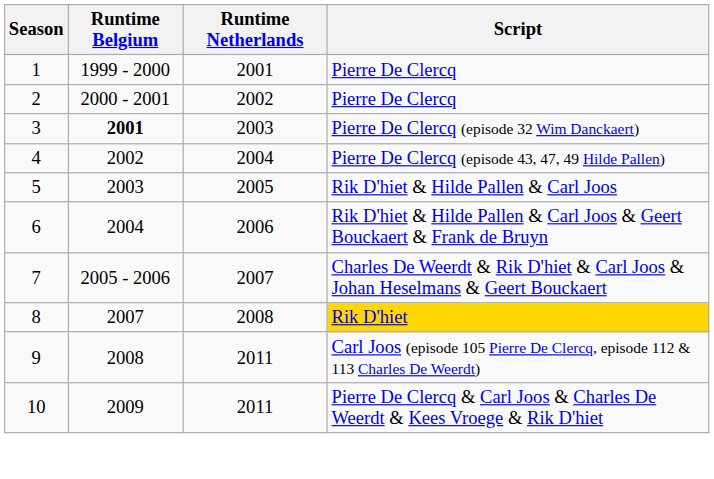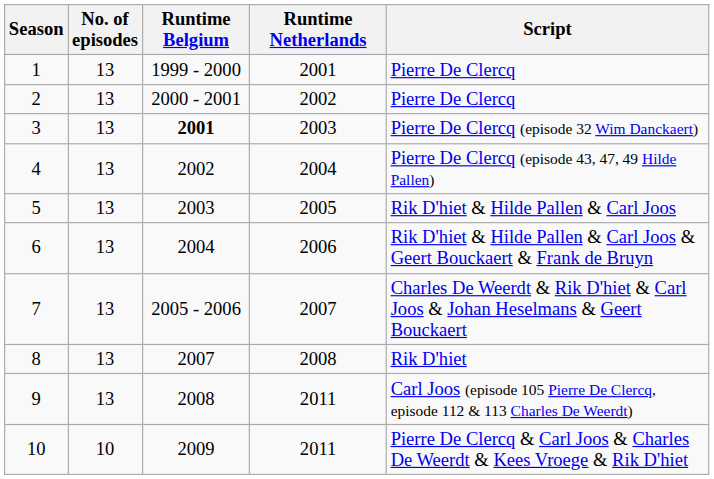 <table class="wikitable" style="text-align:center;">
 <tr>
 <th>Season</th>
+<th>No. of <br> episodes</th>
 <th>Runtime <a href='#'>Belgium</a></th>
 <th>Runtime <a href='#'>Netherlands</a></th>
 <th>Script</th>
 </tr>
 <tr>
 <td>1</td>
+<td>13</td>
 <td>1999 - 2000</td>
 <td>2001</td>
 <td style="text-align: left;"><a href='#'>Pierre De Clercq</a></td>
 </tr>
 <tr>
 <td>2</td>
+<td>13</td>
 <td>2000 - 2001</td>
 <td>2002</td>
 <td style="text-align: left;"><a href='#'>Pierre De Clercq</a></td>
 </tr>
 <tr>
 <td>3</td>
+<td>13</td>
 <td><strong>2001</strong></td>
 <td>2003</td>
 <td style="text-align: left;"><a href='#'>Pierre De Clercq</a> <small>(episode 32 <a href='#'>Wim Danckaert</a>)</small></td>
 </tr>
 <tr>
 <td>4</td>
+<td>13</td>
 <td>2002</td>
 <td>2004</td>
 <td style="text-align: left;"><a href='#'>Pierre De Clercq</a> <small>(episode 43, 47, 49 <a href='#'>Hilde Pallen</a>)</small></td>
 </tr>
 <tr>
 <td>5</td>
+<td>13</td>
 <td>2003</td>
 <td>2005</td>
 <td style="text-align: left;"><a href='#'>Rik D'hiet</a> & <a href='#'>Hilde Pallen</a> & <a href='#'>Carl Joos</a></td>
 </tr>
 <tr>
 <td>6</td>
+<td>13</td>
 <td>2004</td>
 <td>2006</td>
 <td style="text-align: left;"><a href='#'>Rik D'hiet</a> & <a href='#'>Hilde Pallen</a> & <a href='#'>Carl Joos</a> & <a href='#'>Geert Bouckaert</a> & <a href='#'>Frank de Bruyn</a></td>
 </tr>
 <tr>
 <td>7</td>
+<td>13</td>
 <td>2005 - 2006</td>
 <td>2007</td>
 <td style="text-align: left;"><a href='#'>Charles De Weerdt</a> & <a href='#'>Rik D'hiet</a> & <a href='#'>Carl Joos</a> & <a href='#'>Johan Heselmans</a> & <a href='#'>Geert Bouckaert</a></td>
 </tr>
 <tr>
 <td>8</td>
+<td>13</td>
 <td>2007</td>
 <td>2008</td>
-<td style="background: gold; text-align: left;"><a href='#'>Rik D'hiet</a></td>
+<td style="text-align: left;"><a href='#'>Rik D'hiet</a></td>
 </tr>
 <tr>
 <td>9</td>
+<td>13</td>
 <td>2008</td>
 <td>2011</td>
 <td style="text-align: left;"><a href='#'>Carl Joos</a> <small>(episode 105 <a href='#'>Pierre De Clercq</a>, episode 112 & 113 <a href='#'>Charles De Weerdt</a>)</small></td>
 </tr>
 <tr>
 <td>10</td>
+<td>10</td>
 <td>2009</td>
 <td>2011</td>
 <td style="text-align: left;"><a href='#'>Pierre De Clercq</a> & <a href='#'>Carl Joos</a> & <a href='#'>Charles De Weerdt</a> & <a href='#'>Kees Vroege</a> & <a href='#'>Rik D'hiet</a></td>
 </tr>
 </table>
